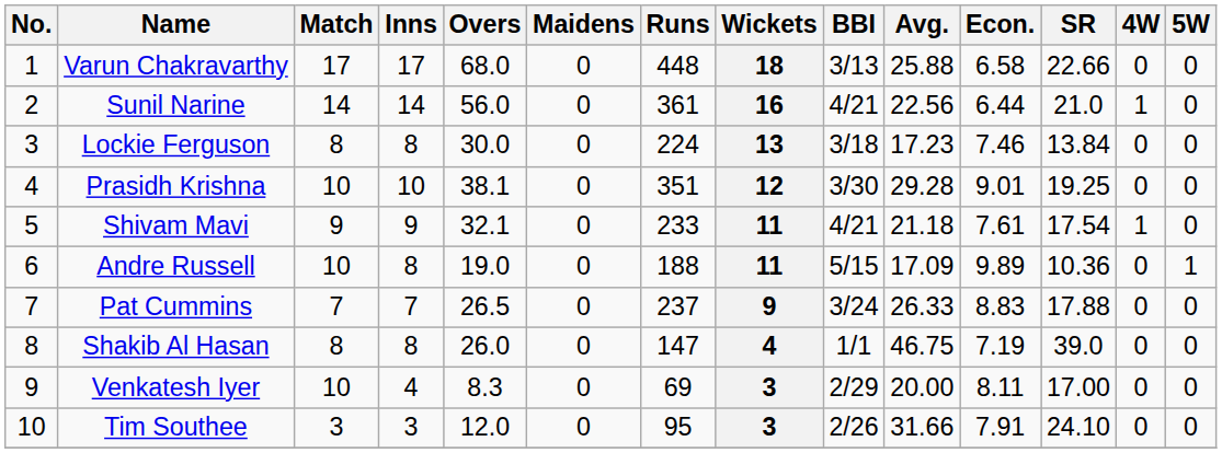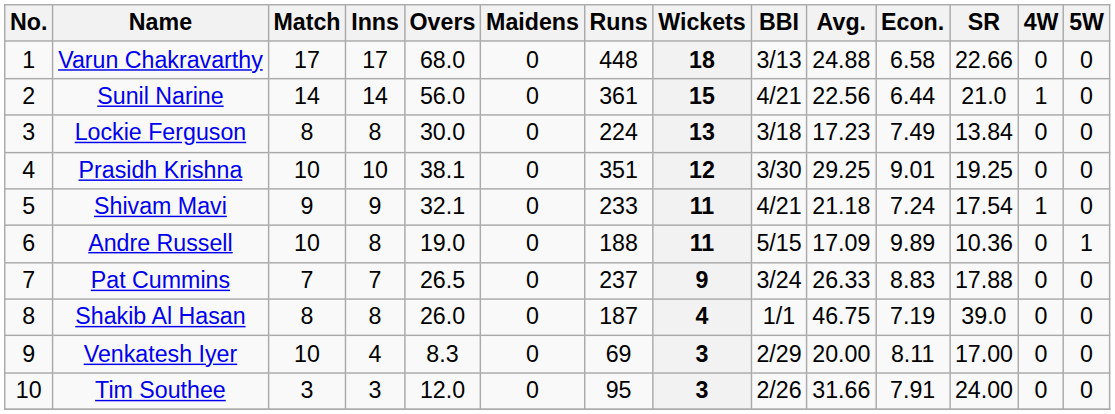 <table class="wikitable sortable" style="text-align: center;">
 <tr>
 <th>No.</th>
 <th>Name</th>
 <th>Match</th>
 <th>Inns</th>
 <th>Overs</th>
 <th>Maidens</th>
 <th>Runs</th>
 <th>Wickets</th>
 <th>BBI</th>
 <th>Avg.</th>
 <th>Econ.</th>
 <th>SR</th>
 <th>4W</th>
 <th>5W</th>
 </tr>
 <tr>
 <td>1</td>
 <td><a href='#'>Varun Chakravarthy</a></td>
 <td>17</td>
 <td>17</td>
 <td>68.0</td>
 <td>0</td>
 <td>448</td>
 <th>18</th>
 <td>3/13</td>
-<td>25.88</td>
+<td>24.88</td>
 <td>6.58</td>
 <td>22.66</td>
 <td>0</td>
 <td>0</td>
 </tr>
 <tr>
 <td>2</td>
 <td><a href='#'>Sunil Narine</a></td>
 <td>14</td>
 <td>14</td>
 <td>56.0</td>
 <td>0</td>
 <td>361</td>
-<th>16</th>
+<th>15</th>
 <td>4/21</td>
 <td>22.56</td>
 <td>6.44</td>
 <td>21.0</td>
 <td>1</td>
 <td>0</td>
 </tr>
 <tr>
 <td>3</td>
 <td><a href='#'>Lockie Ferguson</a></td>
 <td>8</td>
 <td>8</td>
 <td>30.0</td>
 <td>0</td>
 <td>224</td>
 <th>13</th>
 <td>3/18</td>
 <td>17.23</td>
-<td>7.46</td>
+<td>7.49</td>
 <td>13.84</td>
 <td>0</td>
 <td>0</td>
 </tr>
 <tr>
 <td>4</td>
 <td><a href='#'>Prasidh Krishna</a></td>
 <td>10</td>
 <td>10</td>
 <td>38.1</td>
 <td>0</td>
 <td>351</td>
 <th>12</th>
 <td>3/30</td>
-<td>29.28</td>
+<td>29.25</td>
 <td>9.01</td>
 <td>19.25</td>
 <td>0</td>
 <td>0</td>
 </tr>
 <tr>
 <td>5</td>
 <td><a href='#'>Shivam Mavi</a></td>
 <td>9</td>
 <td>9</td>
 <td>32.1</td>
 <td>0</td>
 <td>233</td>
 <th>11</th>
 <td>4/21</td>
 <td>21.18</td>
-<td>7.61</td>
+<td>7.24</td>
 <td>17.54</td>
 <td>1</td>
 <td>0</td>
 </tr>
 <tr>
 <td>6</td>
 <td><a href='#'>Andre Russell</a></td>
 <td>10</td>
 <td>8</td>
 <td>19.0</td>
 <td>0</td>
 <td>188</td>
 <th>11</th>
 <td>5/15</td>
 <td>17.09</td>
 <td>9.89</td>
 <td>10.36</td>
 <td>0</td>
 <td>1</td>
 </tr>
 <tr>
 <td>7</td>
 <td><a href='#'>Pat Cummins</a></td>
 <td>7</td>
 <td>7</td>
 <td>26.5</td>
 <td>0</td>
 <td>237</td>
 <th>9</th>
 <td>3/24</td>
 <td>26.33</td>
 <td>8.83</td>
 <td>17.88</td>
 <td>0</td>
 <td>0</td>
 </tr>
 <tr>
 <td>8</td>
 <td><a href='#'>Shakib Al Hasan</a></td>
 <td>8</td>
 <td>8</td>
 <td>26.0</td>
 <td>0</td>
-<td>147</td>
+<td>187</td>
 <th>4</th>
 <td>1/1</td>
 <td>46.75</td>
 <td>7.19</td>
 <td>39.0</td>
 <td>0</td>
 <td>0</td>
 </tr>
 <tr>
 <td>9</td>
 <td><a href='#'>Venkatesh Iyer</a></td>
 <td>10</td>
 <td>4</td>
 <td>8.3</td>
 <td>0</td>
 <td>69</td>
 <th>3</th>
 <td>2/29</td>
 <td>20.00</td>
 <td>8.11</td>
 <td>17.00</td>
 <td>0</td>
 <td>0</td>
 </tr>
 <tr>
 <td>10</td>
 <td><a href='#'>Tim Southee</a></td>
 <td>3</td>
 <td>3</td>
 <td>12.0</td>
 <td>0</td>
 <td>95</td>
 <th>3</th>
 <td>2/26</td>
 <td>31.66</td>
 <td>7.91</td>
-<td>24.10</td>
+<td>24.00</td>
 <td>0</td>
 <td>0</td>
 </tr>
 <tr>
 </tr>
 </table>
